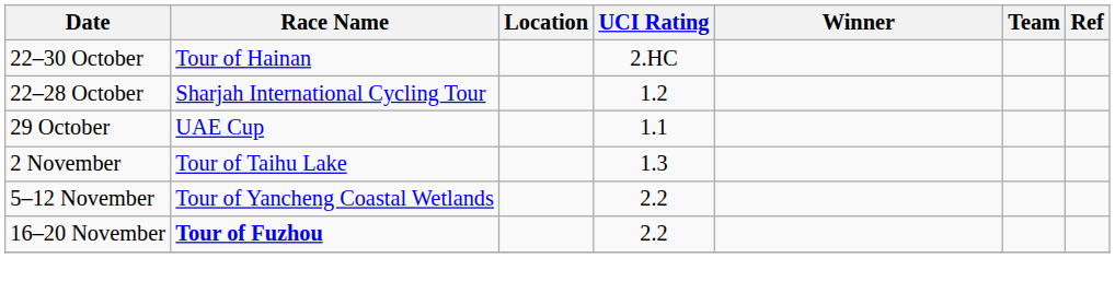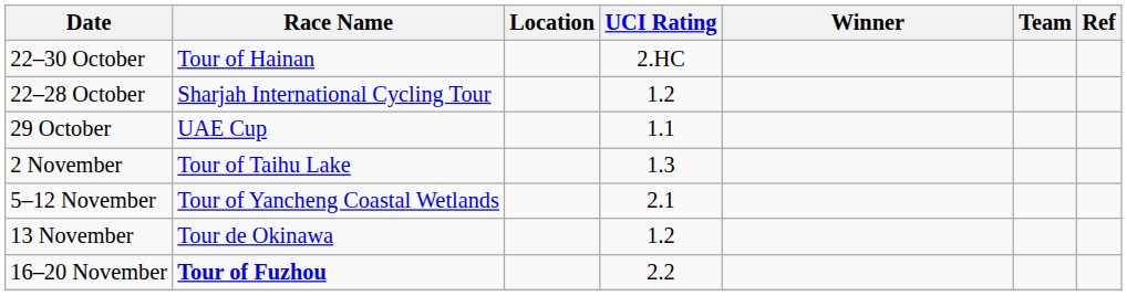 <table class="wikitable sortable">
 <tr>
 <th>Date</th>
 <th>Race Name</th>
 <th>Location</th>
 <th><a href='#'>UCI Rating</a></th>
 <th width=200px>Winner</th>
 <th>Team</th>
 <th>Ref</th>
 </tr>
 <tr>
 <td>22–30 October</td>
 <td><a href='#'>Tour of Hainan</a></td>
 <td></td>
 <td align=center>2.HC</td>
 <td></td>
 <td></td>
 <td align=center></td>
 </tr>
 <tr>
 <td>22–28 October</td>
 <td><a href='#'>Sharjah International Cycling Tour</a></td>
 <td></td>
 <td align=center>1.2</td>
 <td></td>
 <td></td>
 <td align=center></td>
 </tr>
 <tr>
 <td>29 October</td>
 <td><a href='#'>UAE Cup</a></td>
 <td></td>
 <td align=center>1.1</td>
 <td></td>
 <td></td>
 <td align=center></td>
 </tr>
 <tr>
 <td>2 November</td>
 <td><a href='#'>Tour of Taihu Lake</a></td>
 <td></td>
 <td align=center>1.3</td>
 <td></td>
 <td></td>
 <td align=center></td>
 </tr>
 <tr>
 <td>5–12 November</td>
 <td><a href='#'>Tour of Yancheng Coastal Wetlands</a></td>
 <td></td>
-<td align=center>2.2</td>
+<td align=center>2.1</td>
+<td></td>
+<td></td>
+<td align=center></td>
+</tr>
+<tr>
+<td>13 November</td>
+<td><a href='#'>Tour de Okinawa</a></td>
+<td></td>
+<td align=center>1.2</td>
 <td></td>
 <td></td>
 <td align=center></td>
 </tr>
 <tr>
 <td>16–20 November</td>
 <td><strong><a href='#'>Tour of Fuzhou</a></strong></td>
 <td></td>
 <td align=center>2.2</td>
 <td></td>
 <td></td>
 <td align=center></td>
 </tr>
 <tr>
 </tr>
 </table>
